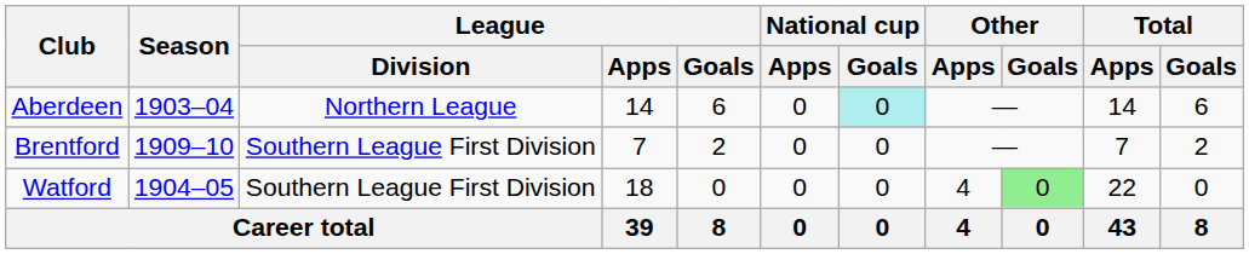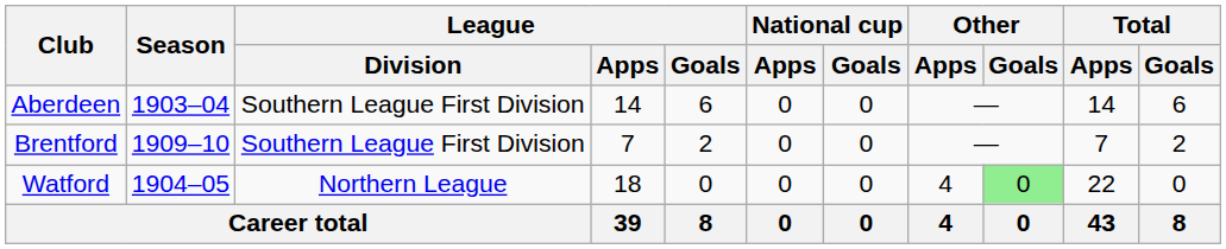 <table class="wikitable" style="text-align: center;">
 <tr>
 <th rowspan="2">Club</th>
 <th rowspan="2">Season</th>
 <th colspan="3">League</th>
 <th colspan="2">National cup</th>
 <th colspan="2">Other</th>
 <th colspan="2">Total</th>
 </tr>
 <tr>
 <th>Division</th>
 <th>Apps</th>
 <th>Goals</th>
 <th>Apps</th>
 <th>Goals</th>
 <th>Apps</th>
 <th>Goals</th>
 <th>Apps</th>
 <th>Goals</th>
 </tr>
 <tr>
 <td><a href='#'>Aberdeen</a></td>
 <td><a href='#'>1903–04</a></td>
-<td><a href='#'>Northern League</a></td>
+<td>Southern League First Division</td>
 <td>14</td>
 <td>6</td>
 <td>0</td>
-<td style="background: paleturquoise;">0</td>
+<td>0</td>
 <td colspan="2">—</td>
 <td>14</td>
 <td>6</td>
 </tr>
 <tr>
 <td><a href='#'>Brentford</a></td>
 <td><a href='#'>1909–10</a></td>
 <td><a href='#'>Southern League</a> First Division</td>
 <td>7</td>
 <td>2</td>
 <td>0</td>
 <td>0</td>
 <td colspan="2">—</td>
 <td>7</td>
 <td>2</td>
 </tr>
 <tr>
 <td><a href='#'>Watford</a></td>
 <td><a href='#'>1904–05</a></td>
-<td>Southern League First Division</td>
+<td><a href='#'>Northern League</a></td>
 <td>18</td>
 <td>0</td>
 <td>0</td>
 <td>0</td>
 <td>4</td>
 <td style="background: lightgreen;">0</td>
 <td>22</td>
 <td>0</td>
 </tr>
 <tr>
 <th colspan="3">Career total</th>
 <th>39</th>
 <th>8</th>
 <th>0</th>
 <th>0</th>
 <th>4</th>
 <th>0</th>
 <th>43</th>
 <th>8</th>
 </tr>
 </table>
